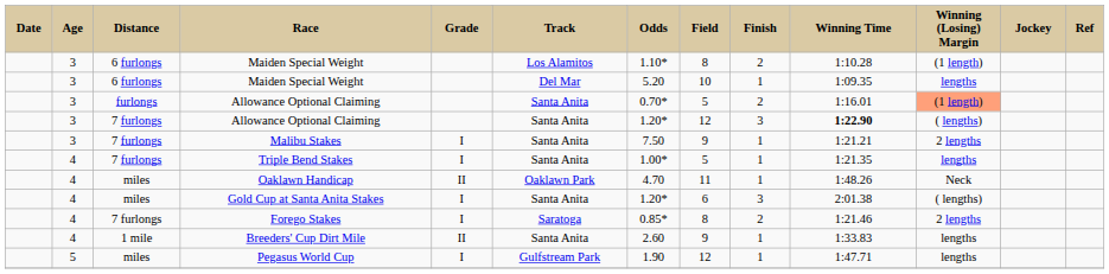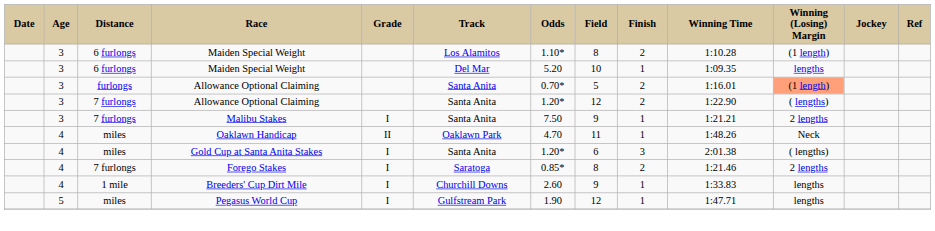 <table class = "wikitable sortable" style="text-align:center; width:90%">
 <tr>
 <th scope="col" style="background:#dacaa4;">Date</th>
 <th scope="col" style="background:#dacaa4">Age</th>
 <th scope="col" style="background:#dacaa4;">Distance</th>
 <th scope="col" style="background:#dacaa4;">Race</th>
 <th scope="col" style="background:#dacaa4;">Grade</th>
 <th scope="col" style="background:#dacaa4;">Track</th>
 <th scope="col" style="background:#dacaa4;">Odds</th>
 <th scope="col" style="background:#dacaa4;">Field</th>
 <th scope="col" style="background:#dacaa4;">Finish</th>
 <th scope="col" style="background:#dacaa4;">Winning Time</th>
 <th scope="col" style="background:#dacaa4;">Winning<br>(Losing)<br>Margin</th>
 <th scope="col" style="background:#dacaa4;">Jockey</th>
 <th scope="col" class="unsortable" style="background:#dacaa4;">Ref</th>
 </tr>
 <tr>
 <td></td>
 <td>3</td>
 <td> 6 <a href='#'>furlongs</a></td>
 <td>Maiden Special Weight</td>
 <td></td>
 <td><a href='#'>Los Alamitos</a></td>
 <td>1.10*</td>
 <td>8</td>
 <td>2</td>
 <td>1:10.28</td>
 <td>(1 <a href='#'>length</a>)</td>
 <td></td>
 <td></td>
 </tr>
 <tr>
 <td></td>
 <td>3</td>
 <td> 6 <a href='#'>furlongs</a></td>
 <td>Maiden Special Weight</td>
 <td></td>
 <td><a href='#'>Del Mar</a></td>
 <td>5.20</td>
 <td>10</td>
 <td>1</td>
 <td>1:09.35</td>
 <td>  <a href='#'>lengths</a></td>
 <td></td>
 <td></td>
 </tr>
 <tr>
 <td></td>
 <td>3</td>
 <td>  <a href='#'>furlongs</a></td>
 <td>Allowance Optional Claiming</td>
 <td></td>
 <td><a href='#'>Santa Anita</a></td>
 <td>0.70*</td>
 <td>5</td>
 <td>2</td>
 <td>1:16.01</td>
 <td style="background: lightsalmon;"> (1 <a href='#'>length</a>)</td>
 <td></td>
 <td></td>
 </tr>
 <tr>
 <td></td>
 <td>3</td>
 <td> 7 <a href='#'>furlongs</a></td>
 <td>Allowance Optional Claiming</td>
 <td></td>
 <td>Santa Anita</td>
 <td>1.20*</td>
 <td>12</td>
-<td>3</td>
-<td><strong>1:22.90</strong></td>
+<td>2</td>
+<td>1:22.90</td>
 <td> ( <a href='#'>lengths</a>)</td>
 <td></td>
 <td></td>
 </tr>
 <tr>
 <td></td>
 <td>3</td>
 <td> 7 <a href='#'>furlongs</a></td>
 <td><a href='#'>Malibu Stakes</a></td>
 <td>I</td>
 <td>Santa Anita</td>
 <td>7.50</td>
 <td>9</td>
 <td>1</td>
 <td>1:21.21</td>
 <td> 2 <a href='#'>lengths</a></td>
-<td></td>
-<td></td>
-</tr>
-<tr>
-<td></td>
-<td>4</td>
-<td> 7 <a href='#'>furlongs</a></td>
-<td><a href='#'>Triple Bend Stakes</a></td>
-<td>I</td>
-<td>Santa Anita</td>
-<td>1.00*</td>
-<td>5</td>
-<td>1</td>
-<td>1:21.35</td>
-<td>  <a href='#'>lengths</a></td>
 <td></td>
 <td></td>
 </tr>
 <tr>
 <td></td>
 <td>4</td>
 <td> miles</td>
 <td><a href='#'>Oaklawn Handicap</a></td>
 <td>II</td>
 <td><a href='#'>Oaklawn Park</a></td>
 <td>4.70</td>
 <td>11</td>
 <td>1</td>
 <td>1:48.26</td>
 <td> Neck</td>
 <td></td>
 <td></td>
 </tr>
 <tr>
 <td></td>
 <td>4</td>
 <td> miles</td>
 <td><a href='#'>Gold Cup at Santa Anita Stakes</a></td>
 <td>I</td>
 <td>Santa Anita</td>
 <td>1.20*</td>
 <td>6</td>
 <td>3</td>
 <td>2:01.38</td>
 <td>( lengths)</td>
 <td></td>
 <td></td>
 </tr>
 <tr>
 <td></td>
 <td>4</td>
 <td> 7 furlongs</td>
 <td><a href='#'>Forego Stakes</a></td>
 <td>I</td>
 <td><a href='#'>Saratoga</a></td>
 <td>0.85*</td>
 <td>8</td>
 <td>2</td>
 <td>1:21.46</td>
 <td> 2 <a href='#'>lengths</a></td>
 <td></td>
 <td></td>
 </tr>
 <tr>
 <td></td>
 <td>4</td>
 <td> 1 mile</td>
 <td><a href='#'>Breeders' Cup Dirt Mile</a></td>
-<td>II</td>
-<td>Santa Anita</td>
+<td>I</td>
+<td><a href='#'>Churchill Downs</a></td>
 <td>2.60</td>
 <td>9</td>
 <td>1</td>
 <td>1:33.83</td>
 <td> lengths</td>
 <td></td>
 <td></td>
 </tr>
 <tr>
 <td></td>
 <td>5</td>
 <td>  miles</td>
 <td><a href='#'>Pegasus World Cup</a></td>
 <td>I</td>
 <td><a href='#'>Gulfstream Park</a></td>
 <td>1.90</td>
 <td>12</td>
 <td>1</td>
 <td>1:47.71</td>
 <td> lengths</td>
 <td></td>
 <td></td>
 </tr>
 <tr>
 </tr>
 </table>
